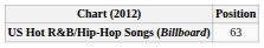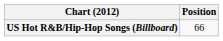 <table class="wikitable plainrowheaders" style="text-align:center">
 <tr>
 <th scope="col">Chart (2012)</th>
 <th scope="col">Position</th>
 </tr>
 <tr>
 <th scope="row">US Hot R&B/Hip-Hop Songs (<em>Billboard</em>)</th>
-<td>63</td>
+<td>66</td>
 </tr>
 </table>
